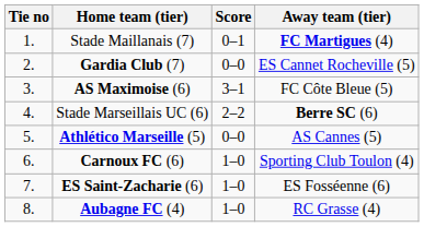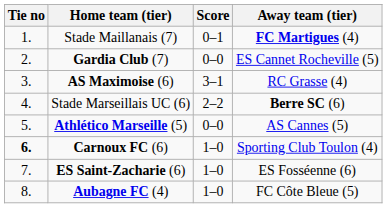 <table class="wikitable" style="text-align: center">
 <tr>
 <th>Tie no</th>
 <th>Home team (tier)</th>
 <th>Score</th>
 <th>Away team (tier)</th>
 </tr>
 <tr>
 <td>1.</td>
 <td>Stade Maillanais (7)</td>
 <td>0–1</td>
 <td><strong><a href='#'>FC Martigues</a></strong> (4)</td>
 </tr>
 <tr>
 <td>2.</td>
 <td><strong>Gardia Club</strong> (7)</td>
 <td>0–0 </td>
 <td><a href='#'>ES Cannet Rocheville</a> (5)</td>
 </tr>
 <tr>
 <td>3.</td>
 <td><strong>AS Maximoise</strong> (6)</td>
 <td>3–1</td>
-<td>FC Côte Bleue (5)</td>
+<td><a href='#'>RC Grasse</a> (4)</td>
 </tr>
 <tr>
 <td>4.</td>
 <td>Stade Marseillais UC (6)</td>
 <td>2–2 </td>
 <td><strong>Berre SC</strong> (6)</td>
 </tr>
 <tr>
 <td>5.</td>
 <td><strong><a href='#'>Athlético Marseille</a></strong> (5)</td>
 <td>0–0 </td>
 <td><a href='#'>AS Cannes</a> (5)</td>
 </tr>
 <tr>
-<td>6.</td>
+<td><strong>6.</strong></td>
 <td><strong>Carnoux FC</strong> (6)</td>
 <td>1–0</td>
 <td><a href='#'>Sporting Club Toulon</a> (4)</td>
 </tr>
 <tr>
 <td>7.</td>
 <td><strong>ES Saint-Zacharie</strong> (6)</td>
 <td>1–0</td>
 <td>ES Fosséenne (6)</td>
 </tr>
 <tr>
 <td>8.</td>
 <td><strong><a href='#'>Aubagne FC</a></strong> (4)</td>
 <td>1–0</td>
-<td><a href='#'>RC Grasse</a> (4)</td>
+<td>FC Côte Bleue (5)</td>
 </tr>
 </table>
